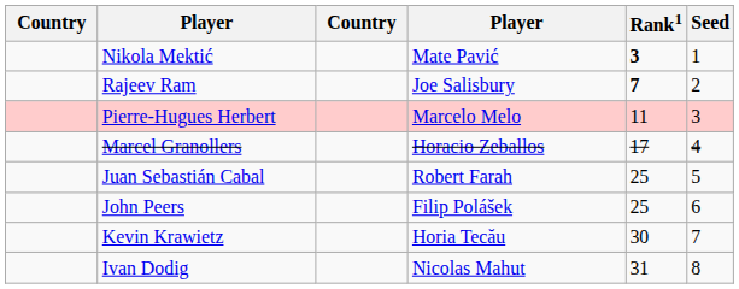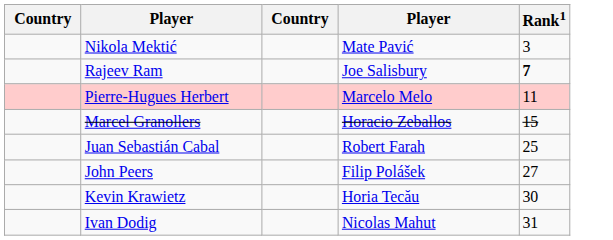 <table class="sortable wikitable">
 <tr>
 <th width="70">Country</th>
 <th width="175">Player</th>
 <th width="70">Country</th>
 <th width="175">Player</th>
 <th>Rank<sup>1</sup></th>
-<th>Seed</th>
 </tr>
 <tr>
 <td></td>
 <td><a href='#'>Nikola Mektić</a></td>
 <td></td>
 <td><a href='#'>Mate Pavić</a></td>
-<td><strong>3</strong></td>
-<td>1</td>
+<td>3</td>
 </tr>
 <tr>
 <td></td>
 <td><a href='#'>Rajeev Ram</a></td>
 <td></td>
 <td><a href='#'>Joe Salisbury</a></td>
 <td><strong>7</strong></td>
-<td>2</td>
 </tr>
 <tr bgcolor=#fcc>
 <td></td>
 <td><a href='#'>Pierre-Hugues Herbert</a></td>
 <td></td>
 <td><a href='#'>Marcelo Melo</a></td>
 <td>11</td>
-<td>3</td>
 </tr>
 <tr>
 <td><s></s></td>
 <td><s><a href='#'>Marcel Granollers</a></s></td>
 <td><s></s></td>
 <td><s><a href='#'>Horacio Zeballos</a></s></td>
-<td><s>17</s></td>
-<td><s>4</s></td>
+<td><s>15</s></td>
 </tr>
 <tr>
 <td></td>
 <td><a href='#'>Juan Sebastián Cabal</a></td>
 <td></td>
 <td><a href='#'>Robert Farah</a></td>
 <td>25</td>
-<td>5</td>
 </tr>
 <tr>
 <td></td>
 <td><a href='#'>John Peers</a></td>
 <td></td>
 <td><a href='#'>Filip Polášek</a></td>
-<td>25</td>
-<td>6</td>
+<td>27</td>
 </tr>
 <tr>
 <td></td>
 <td><a href='#'>Kevin Krawietz</a></td>
 <td></td>
 <td><a href='#'>Horia Tecău</a></td>
 <td>30</td>
-<td>7</td>
 </tr>
 <tr>
 <td></td>
 <td><a href='#'>Ivan Dodig</a></td>
 <td></td>
 <td><a href='#'>Nicolas Mahut</a></td>
 <td>31</td>
-<td>8</td>
 </tr>
 </table>
